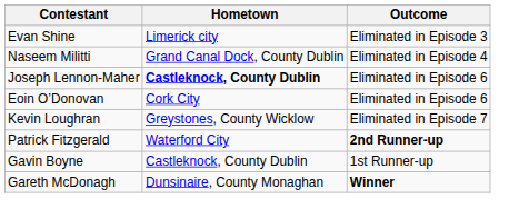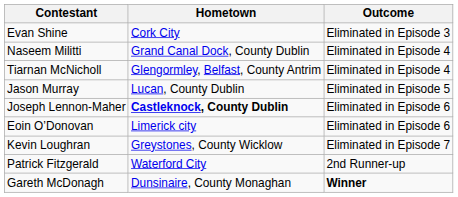 <table class="wikitable sortable">
 <tr>
 <th>Contestant</th>
 <th>Hometown</th>
 <th>Outcome</th>
 </tr>
 <tr>
 <td>Evan Shine</td>
-<td><a href='#'>Limerick city</a></td>
+<td><a href='#'>Cork City</a></td>
 <td>Eliminated in Episode 3</td>
 </tr>
 <tr>
 <td>Naseem Militti</td>
 <td><a href='#'>Grand Canal Dock</a>, County Dublin</td>
 <td>Eliminated in Episode 4</td>
 </tr>
 <tr>
+<td>Tiarnan McNicholl</td>
+<td><a href='#'>Glengormley</a>, <a href='#'>Belfast</a>, County Antrim</td>
+<td>Eliminated in Episode 4</td>
+</tr>
+<tr>
+<td>Jason Murray</td>
+<td><a href='#'>Lucan</a>, County Dublin</td>
+<td>Eliminated in Episode 5</td>
+</tr>
+<tr>
 <td>Joseph Lennon-Maher</td>
 <td><strong><a href='#'>Castleknock</a>, County Dublin</strong></td>
 <td>Eliminated in Episode 6</td>
 </tr>
 <tr>
 <td>Eoin O’Donovan</td>
-<td><a href='#'>Cork City</a></td>
+<td><a href='#'>Limerick city</a></td>
 <td>Eliminated in Episode 6</td>
 </tr>
 <tr>
 <td>Kevin Loughran</td>
 <td><a href='#'>Greystones</a>, County Wicklow</td>
 <td>Eliminated in Episode 7</td>
 </tr>
 <tr>
 <td>Patrick Fitzgerald</td>
 <td><a href='#'>Waterford City</a></td>
-<td><strong>2nd Runner-up</strong></td>
-</tr>
-<tr>
-<td>Gavin Boyne</td>
-<td><a href='#'>Castleknock</a>, County Dublin</td>
-<td>1st Runner-up</td>
+<td>2nd Runner-up</td>
 </tr>
 <tr>
 <td>Gareth McDonagh</td>
 <td><a href='#'>Dunsinaire</a>, County Monaghan</td>
 <td><strong>Winner</strong></td>
 </tr>
 </table>
